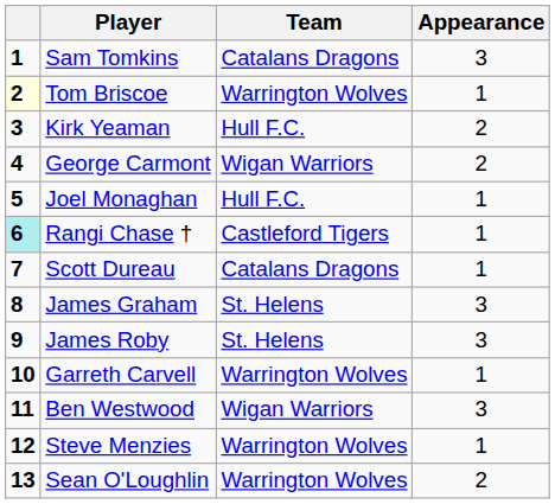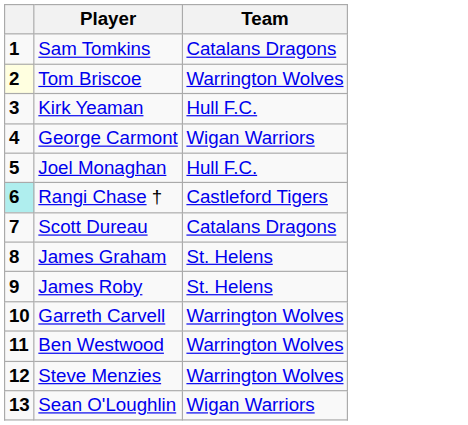 <table class="wikitable">
 <tr>
 <th></th>
 <th>Player</th>
 <th>Team</th>
-<th>Appearance</th>
 </tr>
 <tr>
 <td><strong>1</strong></td>
 <td> <a href='#'>Sam Tomkins</a></td>
 <td> <a href='#'>Catalans Dragons</a></td>
-<td style="text-align:center;">3</td>
 </tr>
 <tr>
 <td style="background: lightyellow;"><strong>2</strong></td>
 <td> <a href='#'>Tom Briscoe</a></td>
 <td> <a href='#'>Warrington Wolves</a></td>
-<td style="text-align:center;">1</td>
 </tr>
 <tr>
 <td><strong>3</strong></td>
 <td> <a href='#'>Kirk Yeaman</a></td>
 <td> <a href='#'>Hull F.C.</a></td>
-<td style="text-align:center;">2</td>
 </tr>
 <tr>
 <td><strong>4</strong></td>
 <td> <a href='#'>George Carmont</a></td>
 <td> <a href='#'>Wigan Warriors</a></td>
-<td style="text-align:center;">2</td>
 </tr>
 <tr>
 <td><strong>5</strong></td>
 <td> <a href='#'>Joel Monaghan</a></td>
 <td> <a href='#'>Hull F.C.</a></td>
-<td style="text-align:center;">1</td>
 </tr>
 <tr>
 <td style="background: paleturquoise;"><strong>6</strong></td>
 <td> <a href='#'>Rangi Chase</a> †</td>
 <td> <a href='#'>Castleford Tigers</a></td>
-<td style="text-align:center;">1</td>
 </tr>
 <tr>
 <td><strong>7</strong></td>
 <td> <a href='#'>Scott Dureau</a></td>
 <td> <a href='#'>Catalans Dragons</a></td>
-<td style="text-align:center;">1</td>
 </tr>
 <tr>
 <td><strong>8</strong></td>
 <td> <a href='#'>James Graham</a></td>
 <td> <a href='#'>St. Helens</a></td>
-<td style="text-align:center;">3</td>
 </tr>
 <tr>
 <td><strong>9</strong></td>
 <td> <a href='#'>James Roby</a></td>
 <td> <a href='#'>St. Helens</a></td>
-<td style="text-align:center;">3</td>
 </tr>
 <tr>
 <td><strong>10</strong></td>
 <td> <a href='#'>Garreth Carvell</a></td>
 <td> <a href='#'>Warrington Wolves</a></td>
-<td style="text-align:center;">1</td>
 </tr>
 <tr>
 <td><strong>11</strong></td>
 <td> <a href='#'>Ben Westwood</a></td>
-<td> <a href='#'>Wigan Warriors</a></td>
-<td style="text-align:center;">3</td>
+<td> <a href='#'>Warrington Wolves</a></td>
 </tr>
 <tr>
 <td><strong>12</strong></td>
 <td> <a href='#'>Steve Menzies</a></td>
 <td> <a href='#'>Warrington Wolves</a></td>
-<td style="text-align:center;">1</td>
 </tr>
 <tr>
 <td><strong>13</strong></td>
 <td> <a href='#'>Sean O'Loughlin</a></td>
-<td> <a href='#'>Warrington Wolves</a></td>
-<td style="text-align:center;">2</td>
+<td> <a href='#'>Wigan Warriors</a></td>
 </tr>
 </table>
